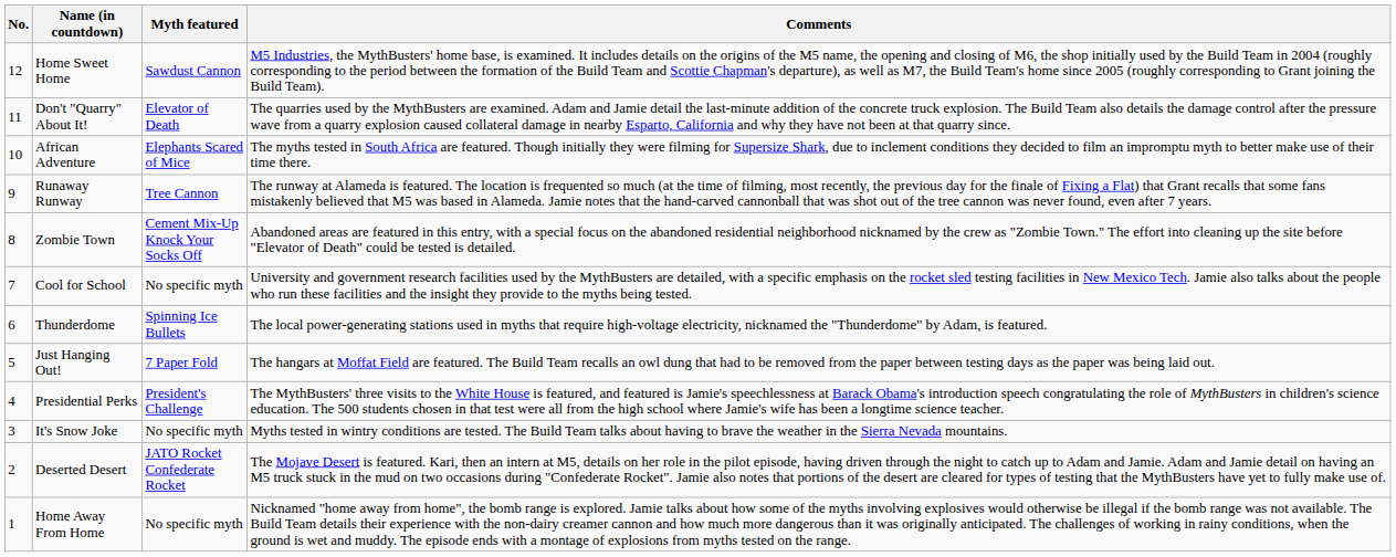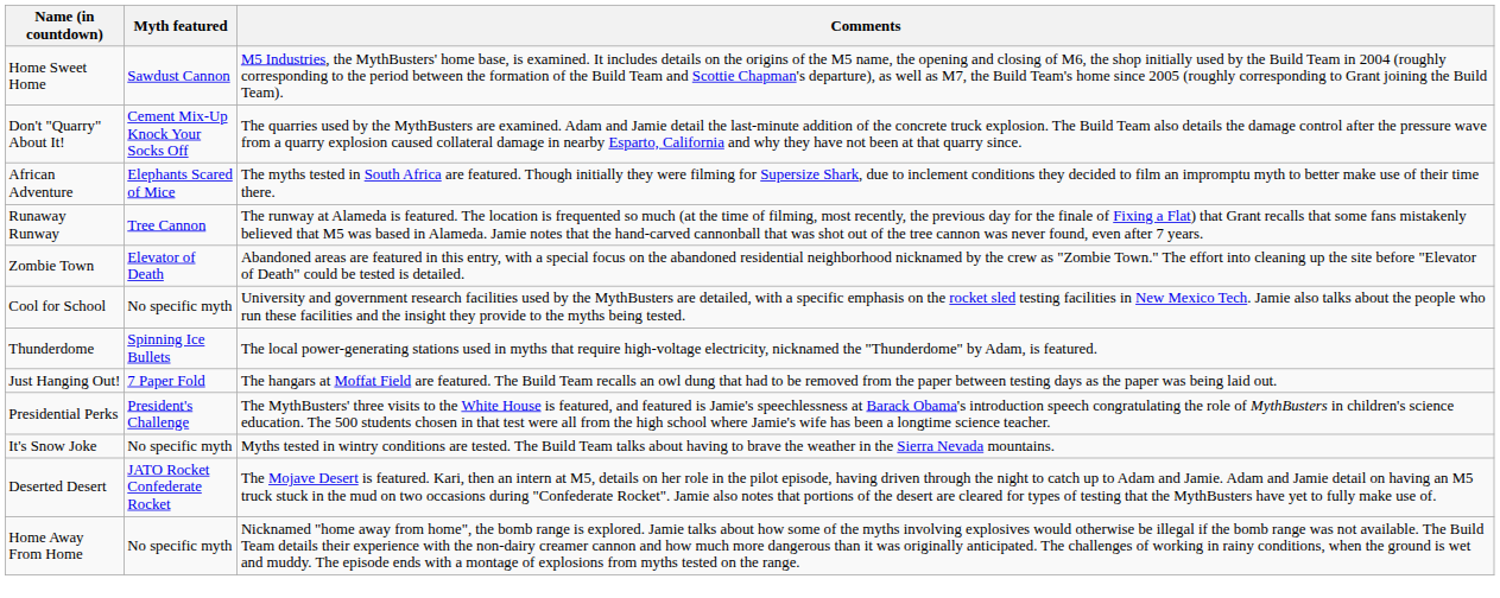 <table class="wikitable plainrowheaders">
 <tr>
-<th>No.</th>
 <th>Name (in countdown)</th>
 <th>Myth featured</th>
 <th>Comments</th>
 </tr>
 <tr>
-<td>12</td>
 <td>Home Sweet Home</td>
 <td><a href='#'>Sawdust Cannon</a></td>
 <td><a href='#'>M5 Industries</a>, the MythBusters' home base, is examined.  It includes details on the origins of the M5 name, the opening and closing of M6, the shop initially used by the Build Team in 2004 (roughly corresponding to the period between the formation of the Build Team and <a href='#'>Scottie Chapman</a>'s departure), as well as M7, the Build Team's home since 2005 (roughly corresponding to Grant joining the Build Team).</td>
 </tr>
 <tr>
-<td>11</td>
 <td>Don't "Quarry" About It!</td>
-<td><a href='#'>Elevator of Death</a></td>
+<td><a href='#'>Cement Mix-Up</a><br><a href='#'>Knock Your Socks Off</a></td>
 <td>The quarries used by the MythBusters are examined. Adam and Jamie detail the last-minute addition of the concrete truck explosion.  The Build Team also details the damage control after the pressure wave from a quarry explosion caused collateral damage in nearby <a href='#'>Esparto, California</a> and why they have not been at that quarry since.</td>
 </tr>
 <tr>
-<td>10</td>
 <td>African Adventure</td>
 <td><a href='#'>Elephants Scared of Mice</a></td>
 <td>The myths tested in <a href='#'>South Africa</a> are featured.  Though initially they were filming for <a href='#'>Supersize Shark</a>, due to inclement conditions they decided to film an impromptu myth to better make use of their time there.</td>
 </tr>
 <tr>
-<td>9</td>
 <td>Runaway Runway</td>
 <td><a href='#'>Tree Cannon</a></td>
 <td>The runway at Alameda is featured. The location is frequented so much (at the time of filming, most recently, the previous day for the finale of <a href='#'>Fixing a Flat</a>) that Grant recalls that some fans mistakenly believed that M5 was based in Alameda.  Jamie notes that the hand-carved cannonball that was shot out of the tree cannon was never found, even after 7 years.</td>
 </tr>
 <tr>
-<td>8</td>
 <td>Zombie Town</td>
-<td><a href='#'>Cement Mix-Up</a><br><a href='#'>Knock Your Socks Off</a></td>
+<td><a href='#'>Elevator of Death</a></td>
 <td>Abandoned areas are featured in this entry, with a special focus on the abandoned residential neighborhood nicknamed by the crew as "Zombie Town." The effort into cleaning up the site before "Elevator of Death" could be tested is detailed.</td>
 </tr>
 <tr>
-<td>7</td>
 <td>Cool for School</td>
 <td>No specific myth</td>
 <td>University and government research facilities used by the MythBusters are detailed, with a specific emphasis on the <a href='#'>rocket sled</a> testing facilities in <a href='#'>New Mexico Tech</a>. Jamie also talks about the people who run these facilities and the insight they provide to the myths being tested.</td>
 </tr>
 <tr>
-<td>6</td>
 <td>Thunderdome</td>
 <td><a href='#'>Spinning Ice Bullets</a></td>
 <td>The local power-generating stations used in myths that require high-voltage electricity, nicknamed the "Thunderdome" by Adam, is featured.</td>
 </tr>
 <tr>
-<td>5</td>
 <td>Just Hanging Out!</td>
 <td><a href='#'>7 Paper Fold</a></td>
 <td>The hangars at <a href='#'>Moffat Field</a> are featured. The Build Team recalls an owl dung that had to be removed from the paper between testing days as the paper was being laid out.</td>
 </tr>
 <tr>
-<td>4</td>
 <td>Presidential Perks</td>
 <td><a href='#'>President's Challenge</a></td>
 <td>The MythBusters' three visits to the <a href='#'>White House</a> is featured, and featured is Jamie's speechlessness at <a href='#'>Barack Obama</a>'s introduction speech congratulating the role of <em>MythBusters</em> in children's science education.  The 500 students chosen in that test were all from the high school where Jamie's wife has been a longtime science teacher.</td>
 </tr>
 <tr>
-<td>3</td>
 <td>It's Snow Joke</td>
 <td>No specific myth</td>
 <td>Myths tested in wintry conditions are tested.  The Build Team talks about having to brave the weather in the <a href='#'>Sierra Nevada</a> mountains.</td>
 </tr>
 <tr>
-<td>2</td>
 <td>Deserted Desert</td>
 <td><a href='#'>JATO Rocket</a><br><a href='#'>Confederate Rocket</a></td>
 <td>The <a href='#'>Mojave Desert</a> is featured. Kari, then an intern at M5, details on her role in the pilot episode, having driven through the night to catch up to Adam and Jamie. Adam and Jamie detail on having an M5 truck stuck in the mud on two occasions during "Confederate Rocket". Jamie also notes that portions of the desert are cleared for types of testing that the MythBusters have yet to fully make use of.</td>
 </tr>
 <tr>
-<td>1</td>
 <td>Home Away From Home</td>
 <td>No specific myth</td>
 <td>Nicknamed "home away from home", the bomb range is explored. Jamie talks about how some of the myths involving explosives would otherwise be illegal if the bomb range was not available. The Build Team details their experience with the non-dairy creamer cannon and how much more dangerous than it was originally anticipated. The challenges of working in rainy conditions, when the ground is wet and muddy. The episode ends with a montage of explosions from myths tested on the range.</td>
 </tr>
 </table>
